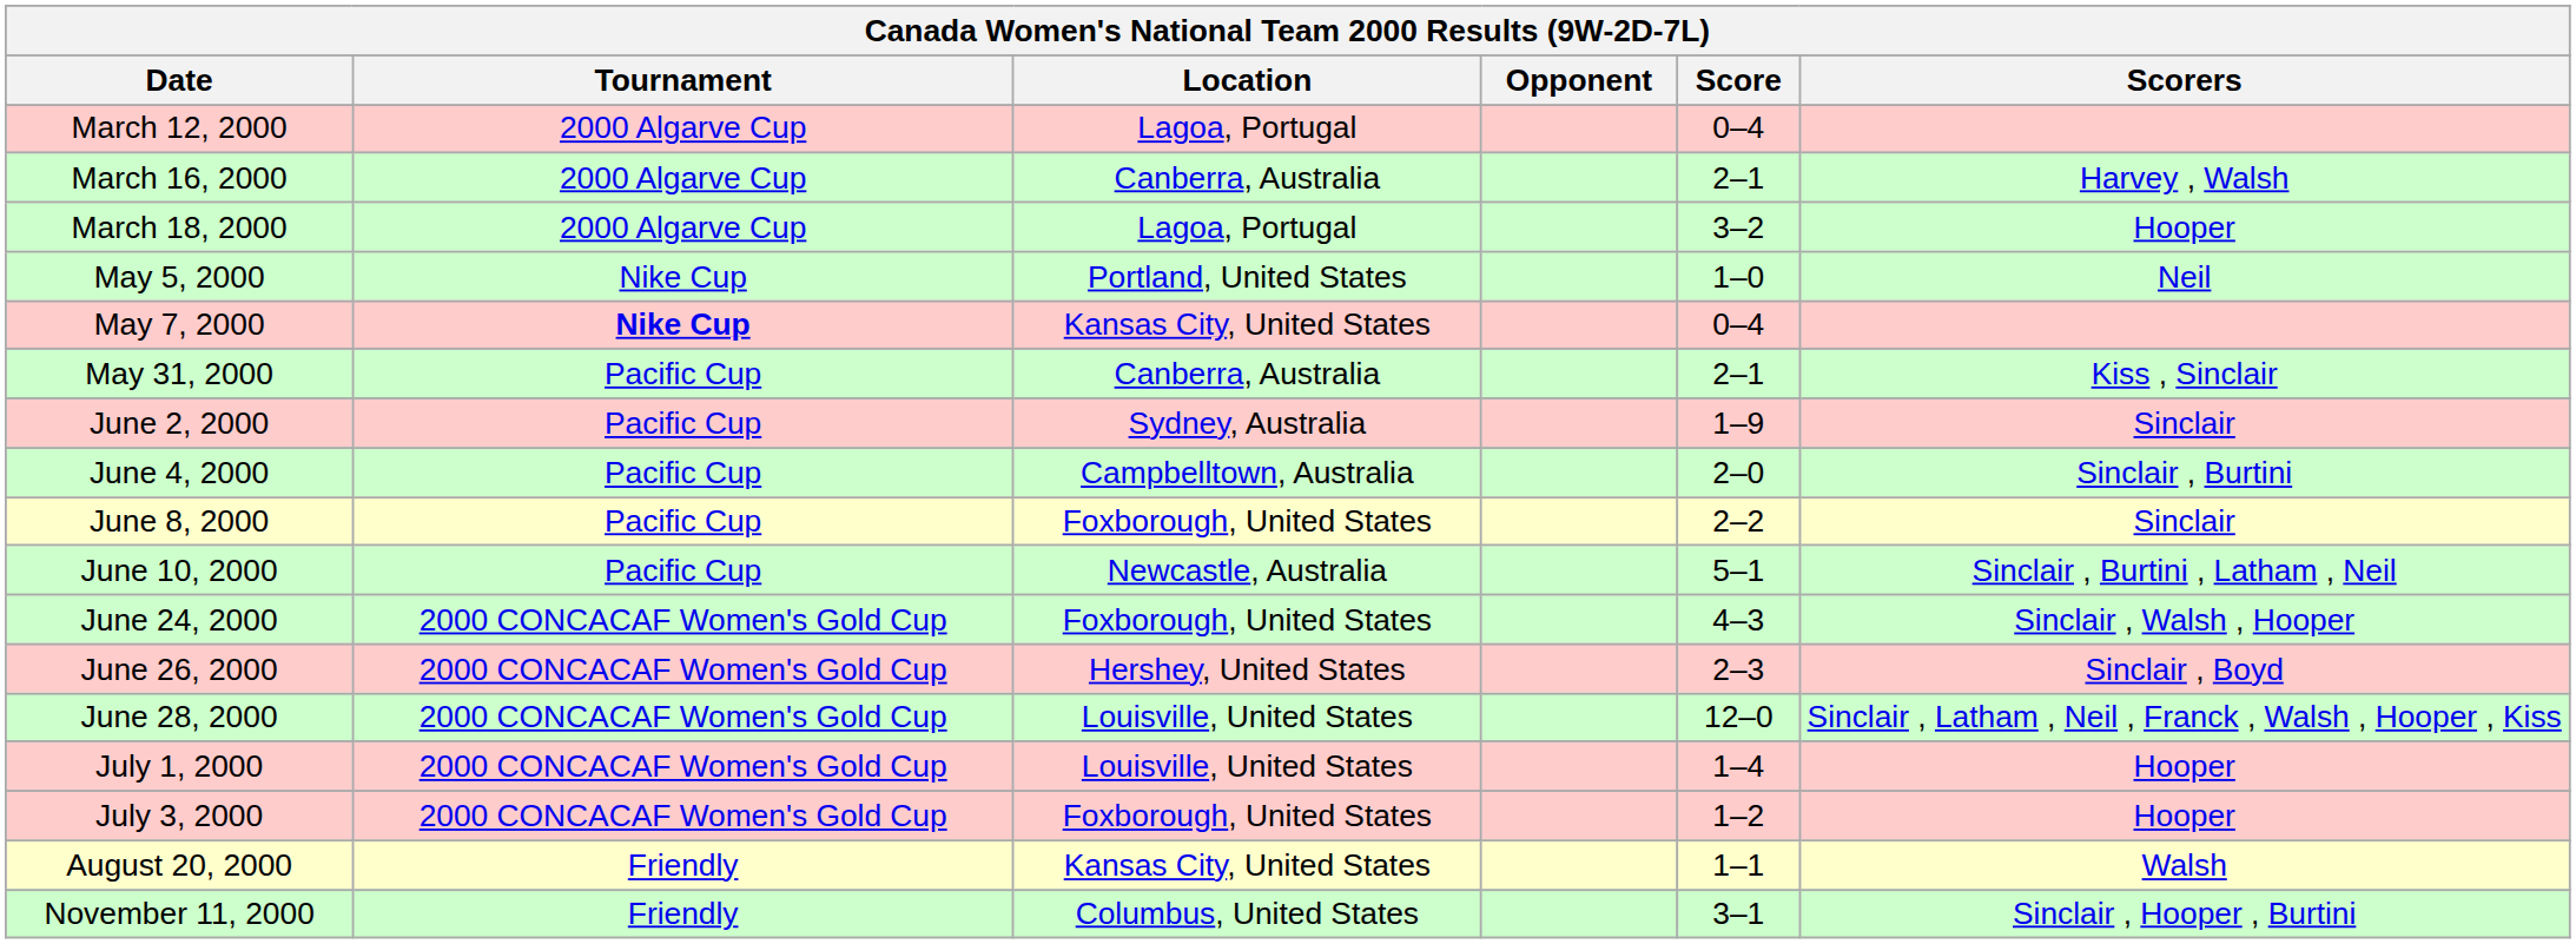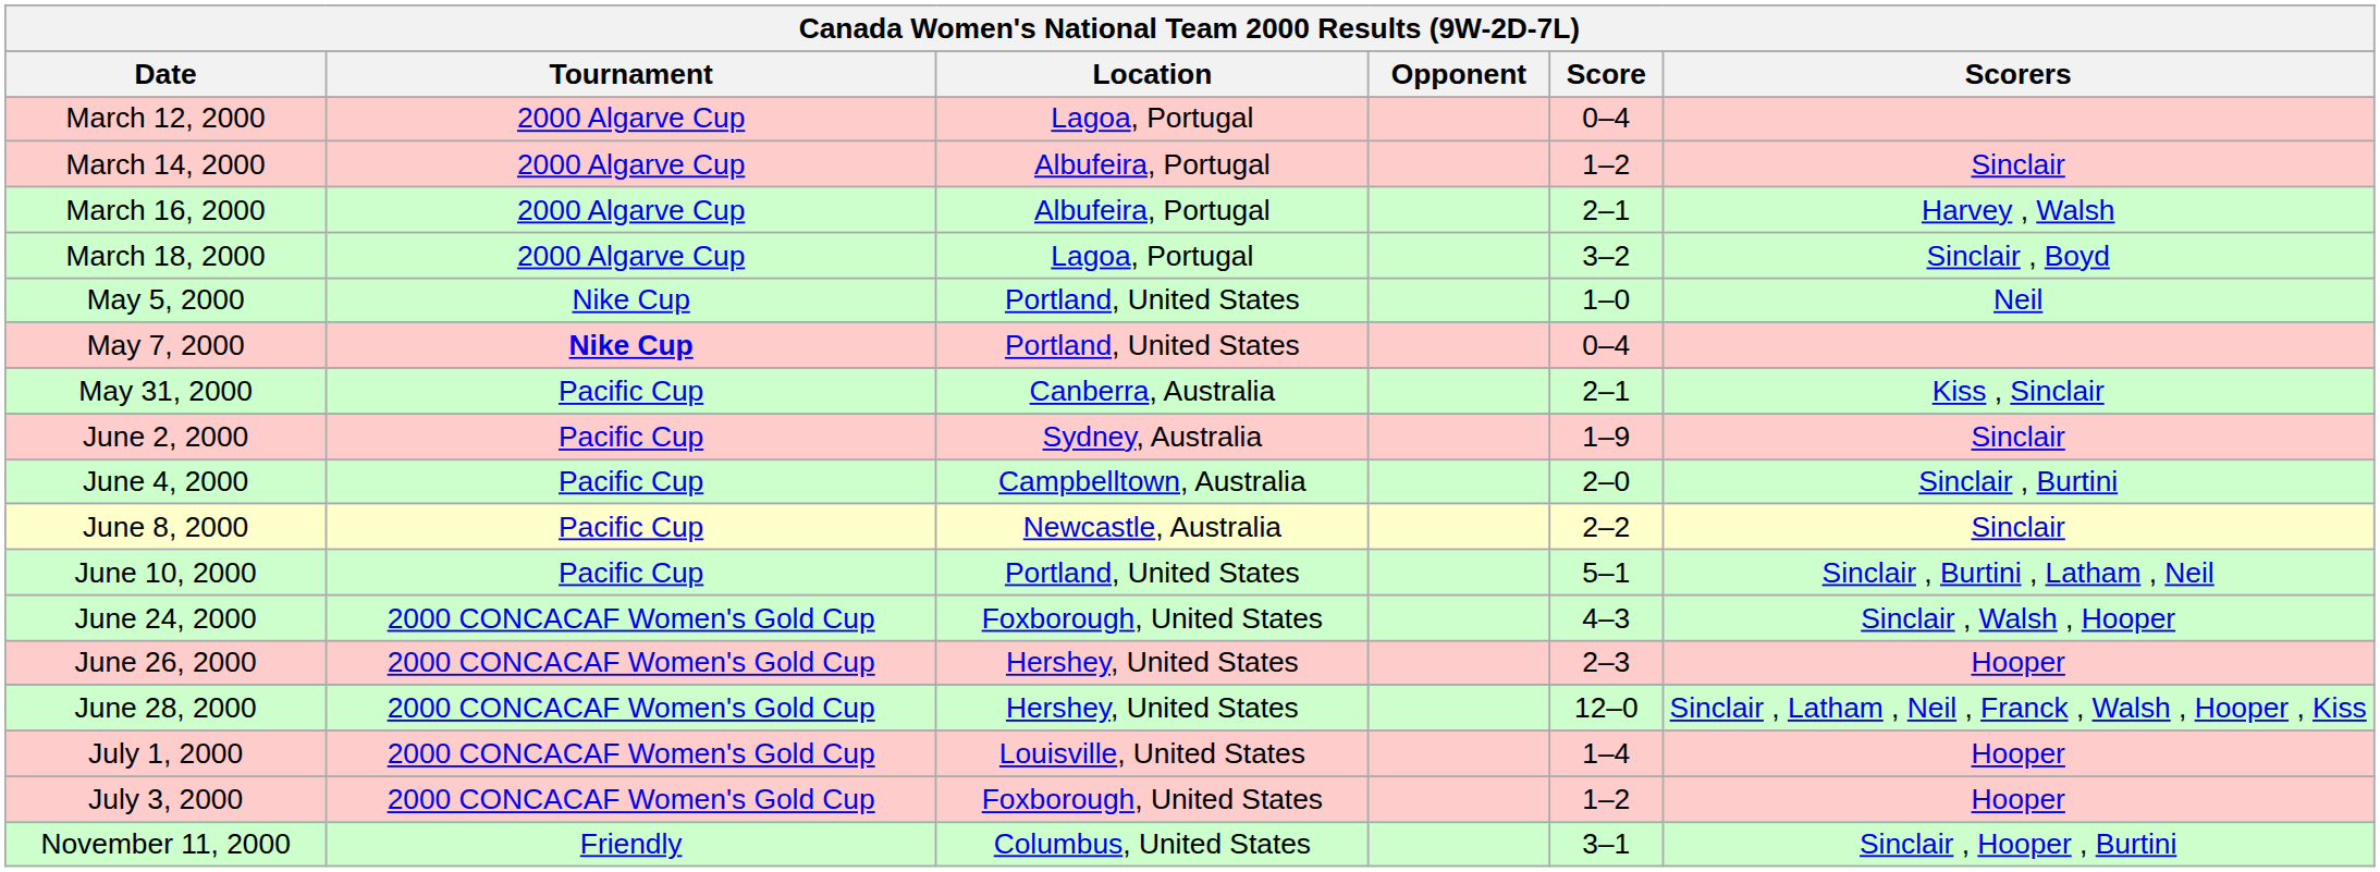 <table class="wikitable collapsible collapsed" style="font-size:90%">
 <tr>
 <th colspan="6"><strong>Canada Women's National Team 2000 Results (9W-2D-7L)</strong></th>
 </tr>
 <tr>
 <th>Date</th>
 <th>Tournament</th>
 <th>Location</th>
 <th>Opponent</th>
 <th>Score</th>
 <th width=30%>Scorers</th>
 </tr>
 <tr style="background:#fcc;">
 <td style="text-align: center;">March 12, 2000</td>
 <td style="text-align: center;"><a href='#'>2000 Algarve Cup</a></td>
 <td style="text-align: center;"><a href='#'>Lagoa</a>, Portugal</td>
 <td></td>
 <td style="text-align: center;">0–4</td>
 <td style="text-align: center;"></td>
 </tr>
+<tr style="background:#fcc;">
+<td style="text-align: center;">March 14, 2000</td>
+<td style="text-align: center;"><a href='#'>2000 Algarve Cup</a></td>
+<td style="text-align: center;"><a href='#'>Albufeira</a>, Portugal</td>
+<td></td>
+<td style="text-align: center;">1–2</td>
+<td style="text-align: center;"><a href='#'>Sinclair</a> </td>
+</tr>
 <tr style="background:#cfc;">
 <td style="text-align: center;">March 16, 2000</td>
 <td style="text-align: center;"><a href='#'>2000 Algarve Cup</a></td>
-<td style="text-align: center;"><a href='#'>Canberra</a>, Australia</td>
+<td style="text-align: center;"><a href='#'>Albufeira</a>, Portugal</td>
 <td></td>
 <td style="text-align: center;">2–1</td>
 <td style="text-align: center;"><a href='#'>Harvey</a> , <a href='#'>Walsh</a> </td>
 </tr>
 <tr style="background:#cfc;">
 <td style="text-align: center;">March 18, 2000</td>
 <td style="text-align: center;"><a href='#'>2000 Algarve Cup</a></td>
 <td style="text-align: center;"><a href='#'>Lagoa</a>, Portugal</td>
 <td></td>
 <td style="text-align: center;">3–2</td>
-<td style="text-align: center;"><a href='#'>Hooper</a> </td>
+<td style="text-align: center;"><a href='#'>Sinclair</a> , <a href='#'>Boyd</a> </td>
 </tr>
 <tr style="background:#cfc;">
 <td style="text-align: center;">May 5, 2000</td>
 <td style="text-align: center;"><a href='#'>Nike Cup</a></td>
 <td style="text-align: center;"><a href='#'>Portland</a>, United States</td>
 <td></td>
 <td style="text-align: center;">1–0</td>
 <td style="text-align: center;"><a href='#'>Neil</a> </td>
 </tr>
 <tr style="background:#fcc;">
 <td style="text-align: center;">May 7, 2000</td>
 <td style="text-align: center;"><strong><a href='#'>Nike Cup</a></strong></td>
-<td style="text-align: center;"><a href='#'>Kansas City</a>, United States</td>
+<td style="text-align: center;"><a href='#'>Portland</a>, United States</td>
 <td></td>
 <td style="text-align: center;">0–4</td>
 <td style="text-align: center;"></td>
 </tr>
 <tr style="background:#cfc;">
 <td style="text-align: center;">May 31, 2000</td>
 <td style="text-align: center;"><a href='#'>Pacific Cup</a></td>
 <td style="text-align: center;"><a href='#'>Canberra</a>, Australia</td>
 <td></td>
 <td style="text-align: center;">2–1</td>
 <td style="text-align: center;"><a href='#'>Kiss</a> , <a href='#'>Sinclair</a> </td>
 </tr>
 <tr style="background:#fcc;">
 <td style="text-align: center;">June 2, 2000</td>
 <td style="text-align: center;"><a href='#'>Pacific Cup</a></td>
 <td style="text-align: center;"><a href='#'>Sydney</a>, Australia</td>
 <td></td>
 <td style="text-align: center;">1–9</td>
 <td style="text-align: center;"><a href='#'>Sinclair</a> </td>
 </tr>
 <tr style="background:#cfc;">
 <td style="text-align: center;">June 4, 2000</td>
 <td style="text-align: center;"><a href='#'>Pacific Cup</a></td>
 <td style="text-align: center;"><a href='#'>Campbelltown</a>, Australia</td>
 <td></td>
 <td style="text-align: center;">2–0</td>
 <td style="text-align: center;"><a href='#'>Sinclair</a> , <a href='#'>Burtini</a> </td>
 </tr>
 <tr style="background:#ffc;">
 <td style="text-align: center;">June 8, 2000</td>
 <td style="text-align: center;"><a href='#'>Pacific Cup</a></td>
-<td style="text-align: center;"><a href='#'>Foxborough</a>, United States</td>
+<td style="text-align: center;"><a href='#'>Newcastle</a>, Australia</td>
 <td></td>
 <td style="text-align: center;">2–2</td>
 <td style="text-align: center;"><a href='#'>Sinclair</a> </td>
 </tr>
 <tr style="background:#cfc;">
 <td style="text-align: center;">June 10, 2000</td>
 <td style="text-align: center;"><a href='#'>Pacific Cup</a></td>
-<td style="text-align: center;"><a href='#'>Newcastle</a>, Australia</td>
+<td style="text-align: center;"><a href='#'>Portland</a>, United States</td>
 <td></td>
 <td style="text-align: center;">5–1</td>
 <td style="text-align: center;"><a href='#'>Sinclair</a> , <a href='#'>Burtini</a> , <a href='#'>Latham</a> , <a href='#'>Neil</a> </td>
 </tr>
 <tr style="background:#cfc;">
 <td style="text-align: center;">June 24, 2000</td>
 <td style="text-align: center;"><a href='#'>2000 CONCACAF Women's Gold Cup</a></td>
 <td style="text-align: center;"><a href='#'>Foxborough</a>, United States</td>
 <td></td>
 <td style="text-align: center;">4–3</td>
 <td style="text-align: center;"><a href='#'>Sinclair</a> , <a href='#'>Walsh</a> , <a href='#'>Hooper</a> </td>
 </tr>
 <tr style="background:#fcc;">
 <td style="text-align: center;">June 26, 2000</td>
 <td style="text-align: center;"><a href='#'>2000 CONCACAF Women's Gold Cup</a></td>
 <td style="text-align: center;"><a href='#'>Hershey</a>, United States</td>
 <td></td>
 <td style="text-align: center;">2–3</td>
-<td style="text-align: center;"><a href='#'>Sinclair</a> , <a href='#'>Boyd</a> </td>
+<td style="text-align: center;"><a href='#'>Hooper</a> </td>
 </tr>
 <tr style="background:#cfc;">
 <td style="text-align: center;">June 28, 2000</td>
 <td style="text-align: center;"><a href='#'>2000 CONCACAF Women's Gold Cup</a></td>
-<td style="text-align: center;"><a href='#'>Louisville</a>, United States</td>
+<td style="text-align: center;"><a href='#'>Hershey</a>, United States</td>
 <td></td>
 <td style="text-align: center;">12–0</td>
 <td style="text-align: center;"><a href='#'>Sinclair</a> , <a href='#'>Latham</a> , <a href='#'>Neil</a> , <a href='#'>Franck</a> , <a href='#'>Walsh</a> , <a href='#'>Hooper</a> , <a href='#'>Kiss</a> </td>
 </tr>
 <tr style="background:#fcc;">
 <td style="text-align: center;">July 1, 2000</td>
 <td style="text-align: center;"><a href='#'>2000 CONCACAF Women's Gold Cup</a></td>
 <td style="text-align: center;"><a href='#'>Louisville</a>, United States</td>
 <td></td>
 <td style="text-align: center;">1–4</td>
 <td style="text-align: center;"><a href='#'>Hooper</a> </td>
 </tr>
 <tr style="background:#fcc;">
 <td style="text-align: center;">July 3, 2000</td>
 <td style="text-align: center;"><a href='#'>2000 CONCACAF Women's Gold Cup</a></td>
 <td style="text-align: center;"><a href='#'>Foxborough</a>, United States</td>
 <td></td>
 <td style="text-align: center;">1–2</td>
 <td style="text-align: center;"><a href='#'>Hooper</a> </td>
 </tr>
-<tr style="background:#ffc;">
-<td style="text-align: center;">August 20, 2000</td>
-<td style="text-align: center;"><a href='#'>Friendly</a></td>
-<td style="text-align: center;"><a href='#'>Kansas City</a>, United States</td>
-<td></td>
-<td style="text-align: center;">1–1</td>
-<td style="text-align: center;"><a href='#'>Walsh</a> </td>
-</tr>
 <tr style="background:#cfc;">
 <td style="text-align: center;">November 11, 2000</td>
 <td style="text-align: center;"><a href='#'>Friendly</a></td>
 <td style="text-align: center;"><a href='#'>Columbus</a>, United States</td>
 <td></td>
 <td style="text-align: center;">3–1</td>
 <td style="text-align: center;"><a href='#'>Sinclair</a> , <a href='#'>Hooper</a> , <a href='#'>Burtini</a> </td>
 </tr>
 </table>
